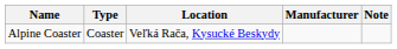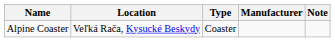 <table class="wikitable sortable">
 <tr>
 <th>Name</th>
+<th>Location</th>
 <th>Type</th>
-<th>Location</th>
 <th>Manufacturer</th>
 <th>Note</th>
 </tr>
 <tr>
 <td>Alpine Coaster</td>
+<td>Veľká Rača, <a href='#'>Kysucké Beskydy</a></td>
 <td>Coaster</td>
-<td>Veľká Rača, <a href='#'>Kysucké Beskydy</a></td>
 <td></td>
 <td></td>
 </tr>
 </table>
